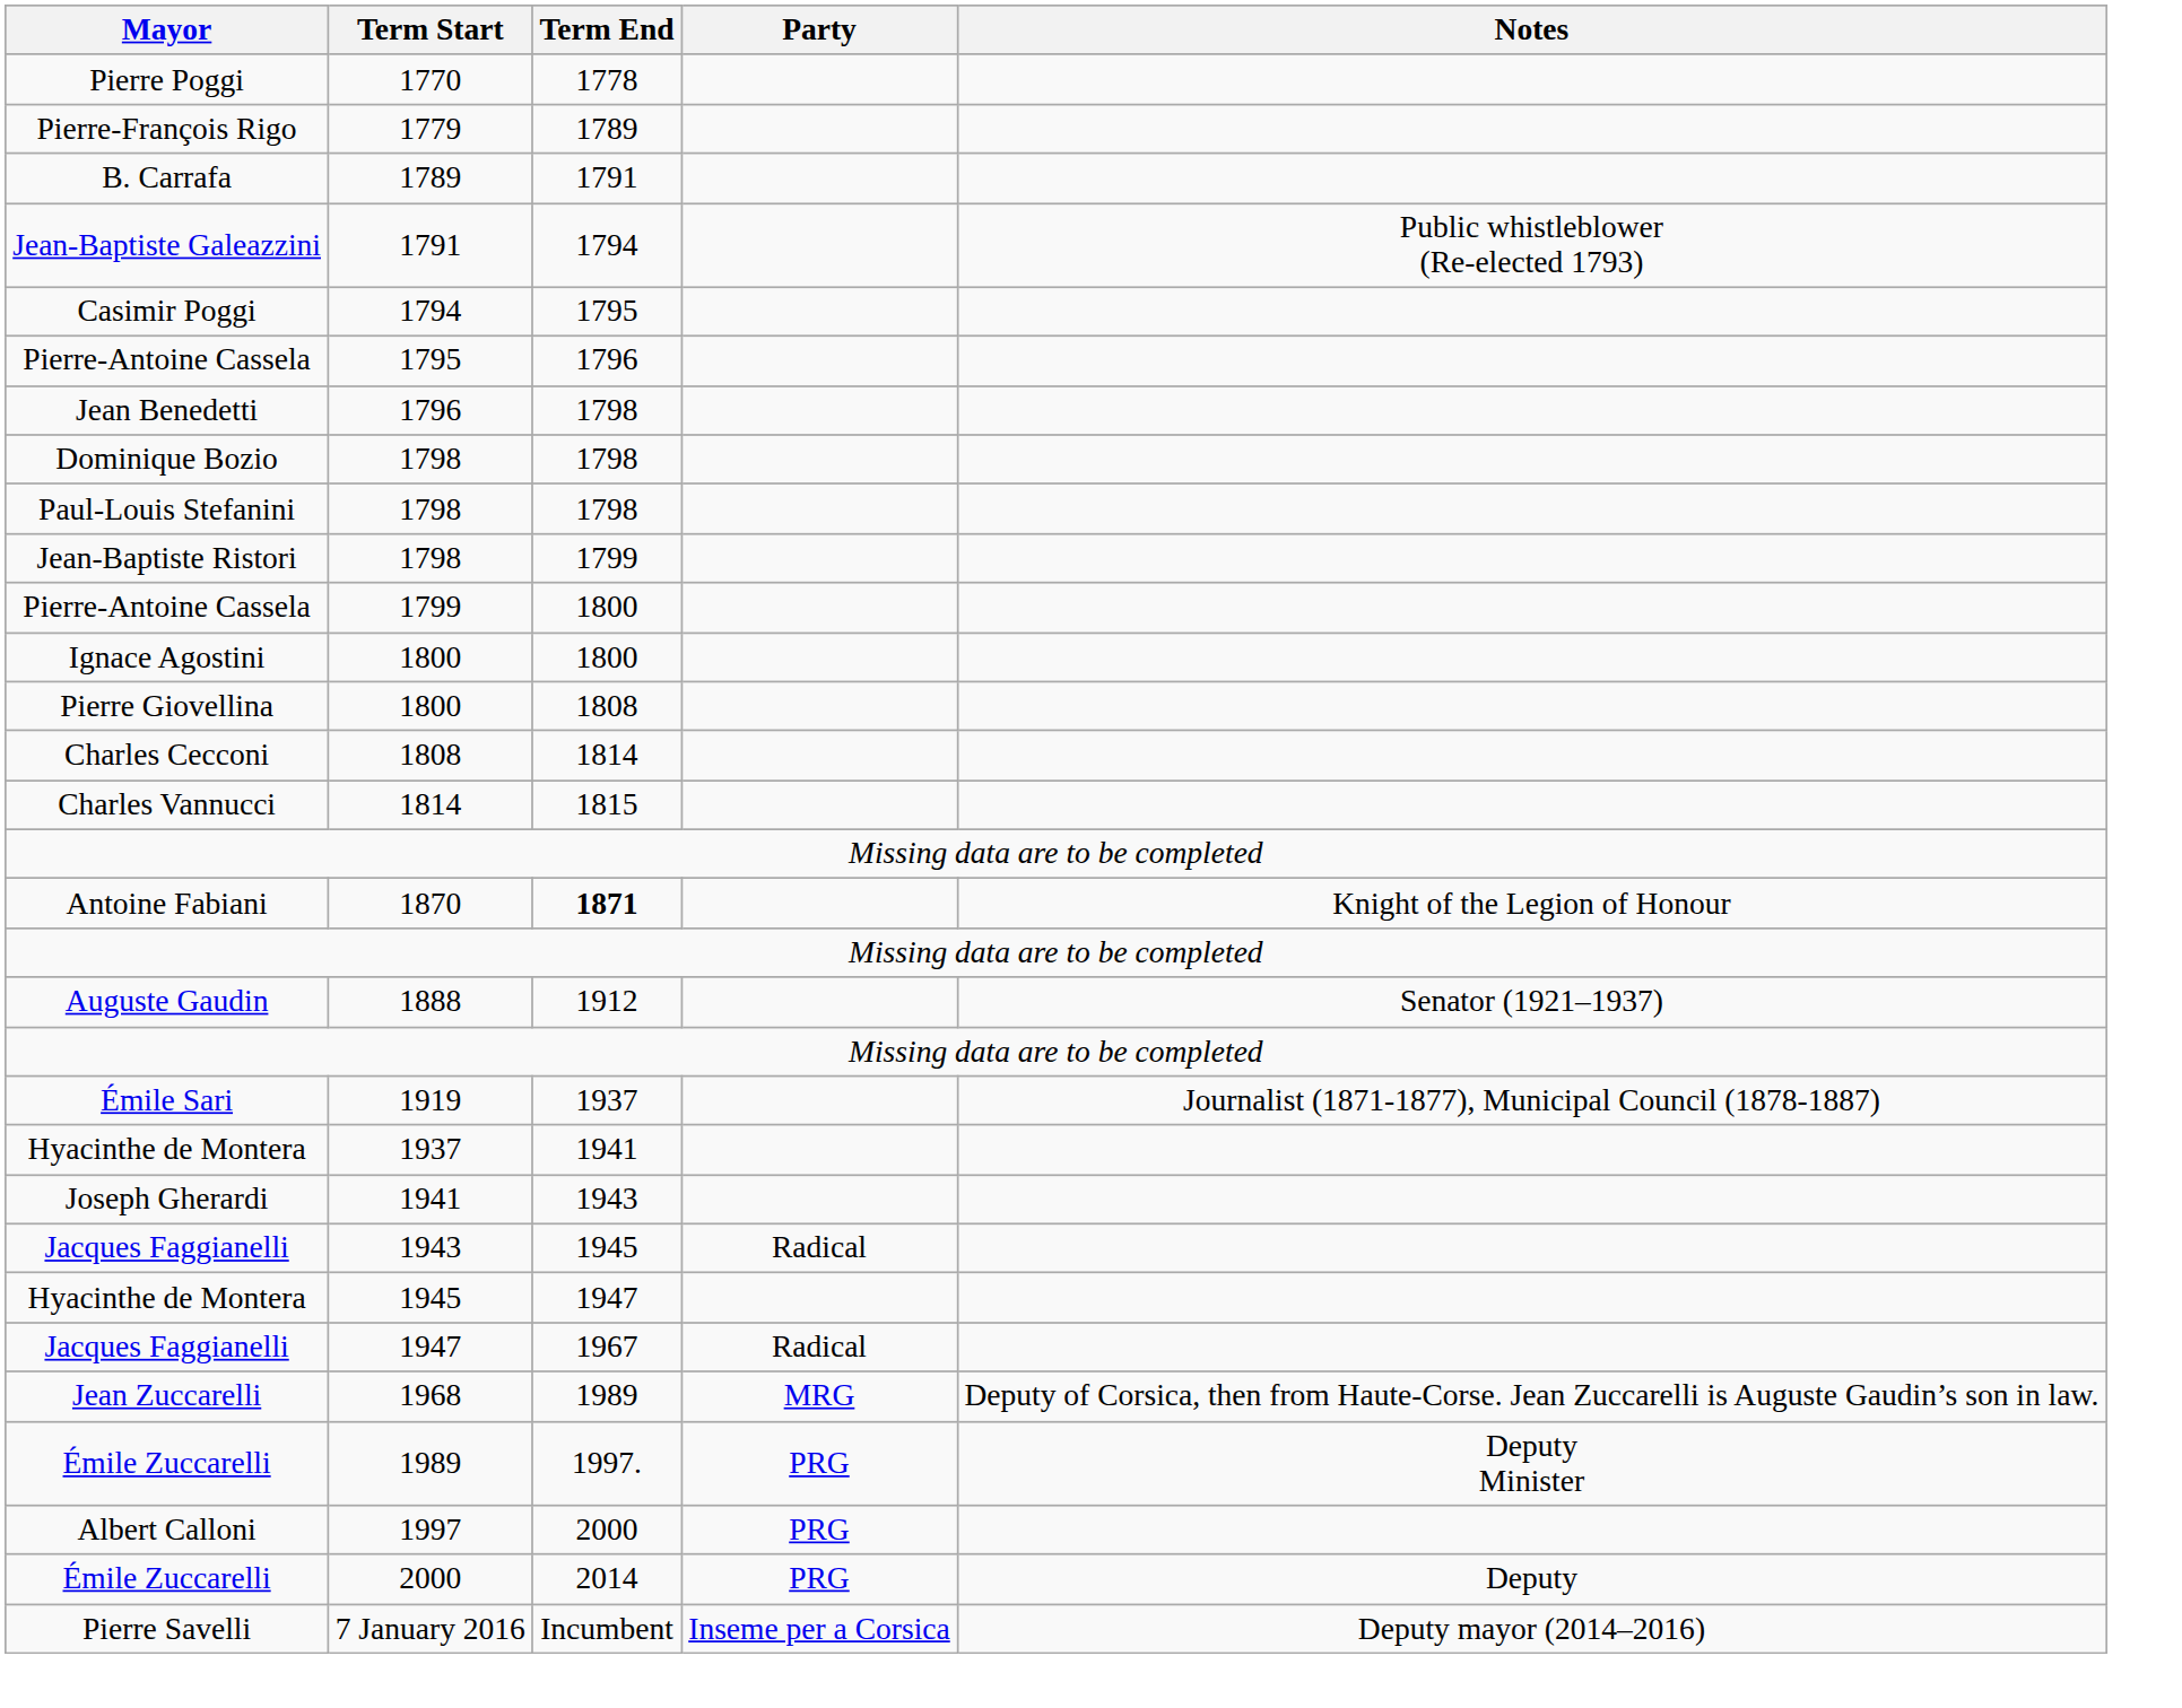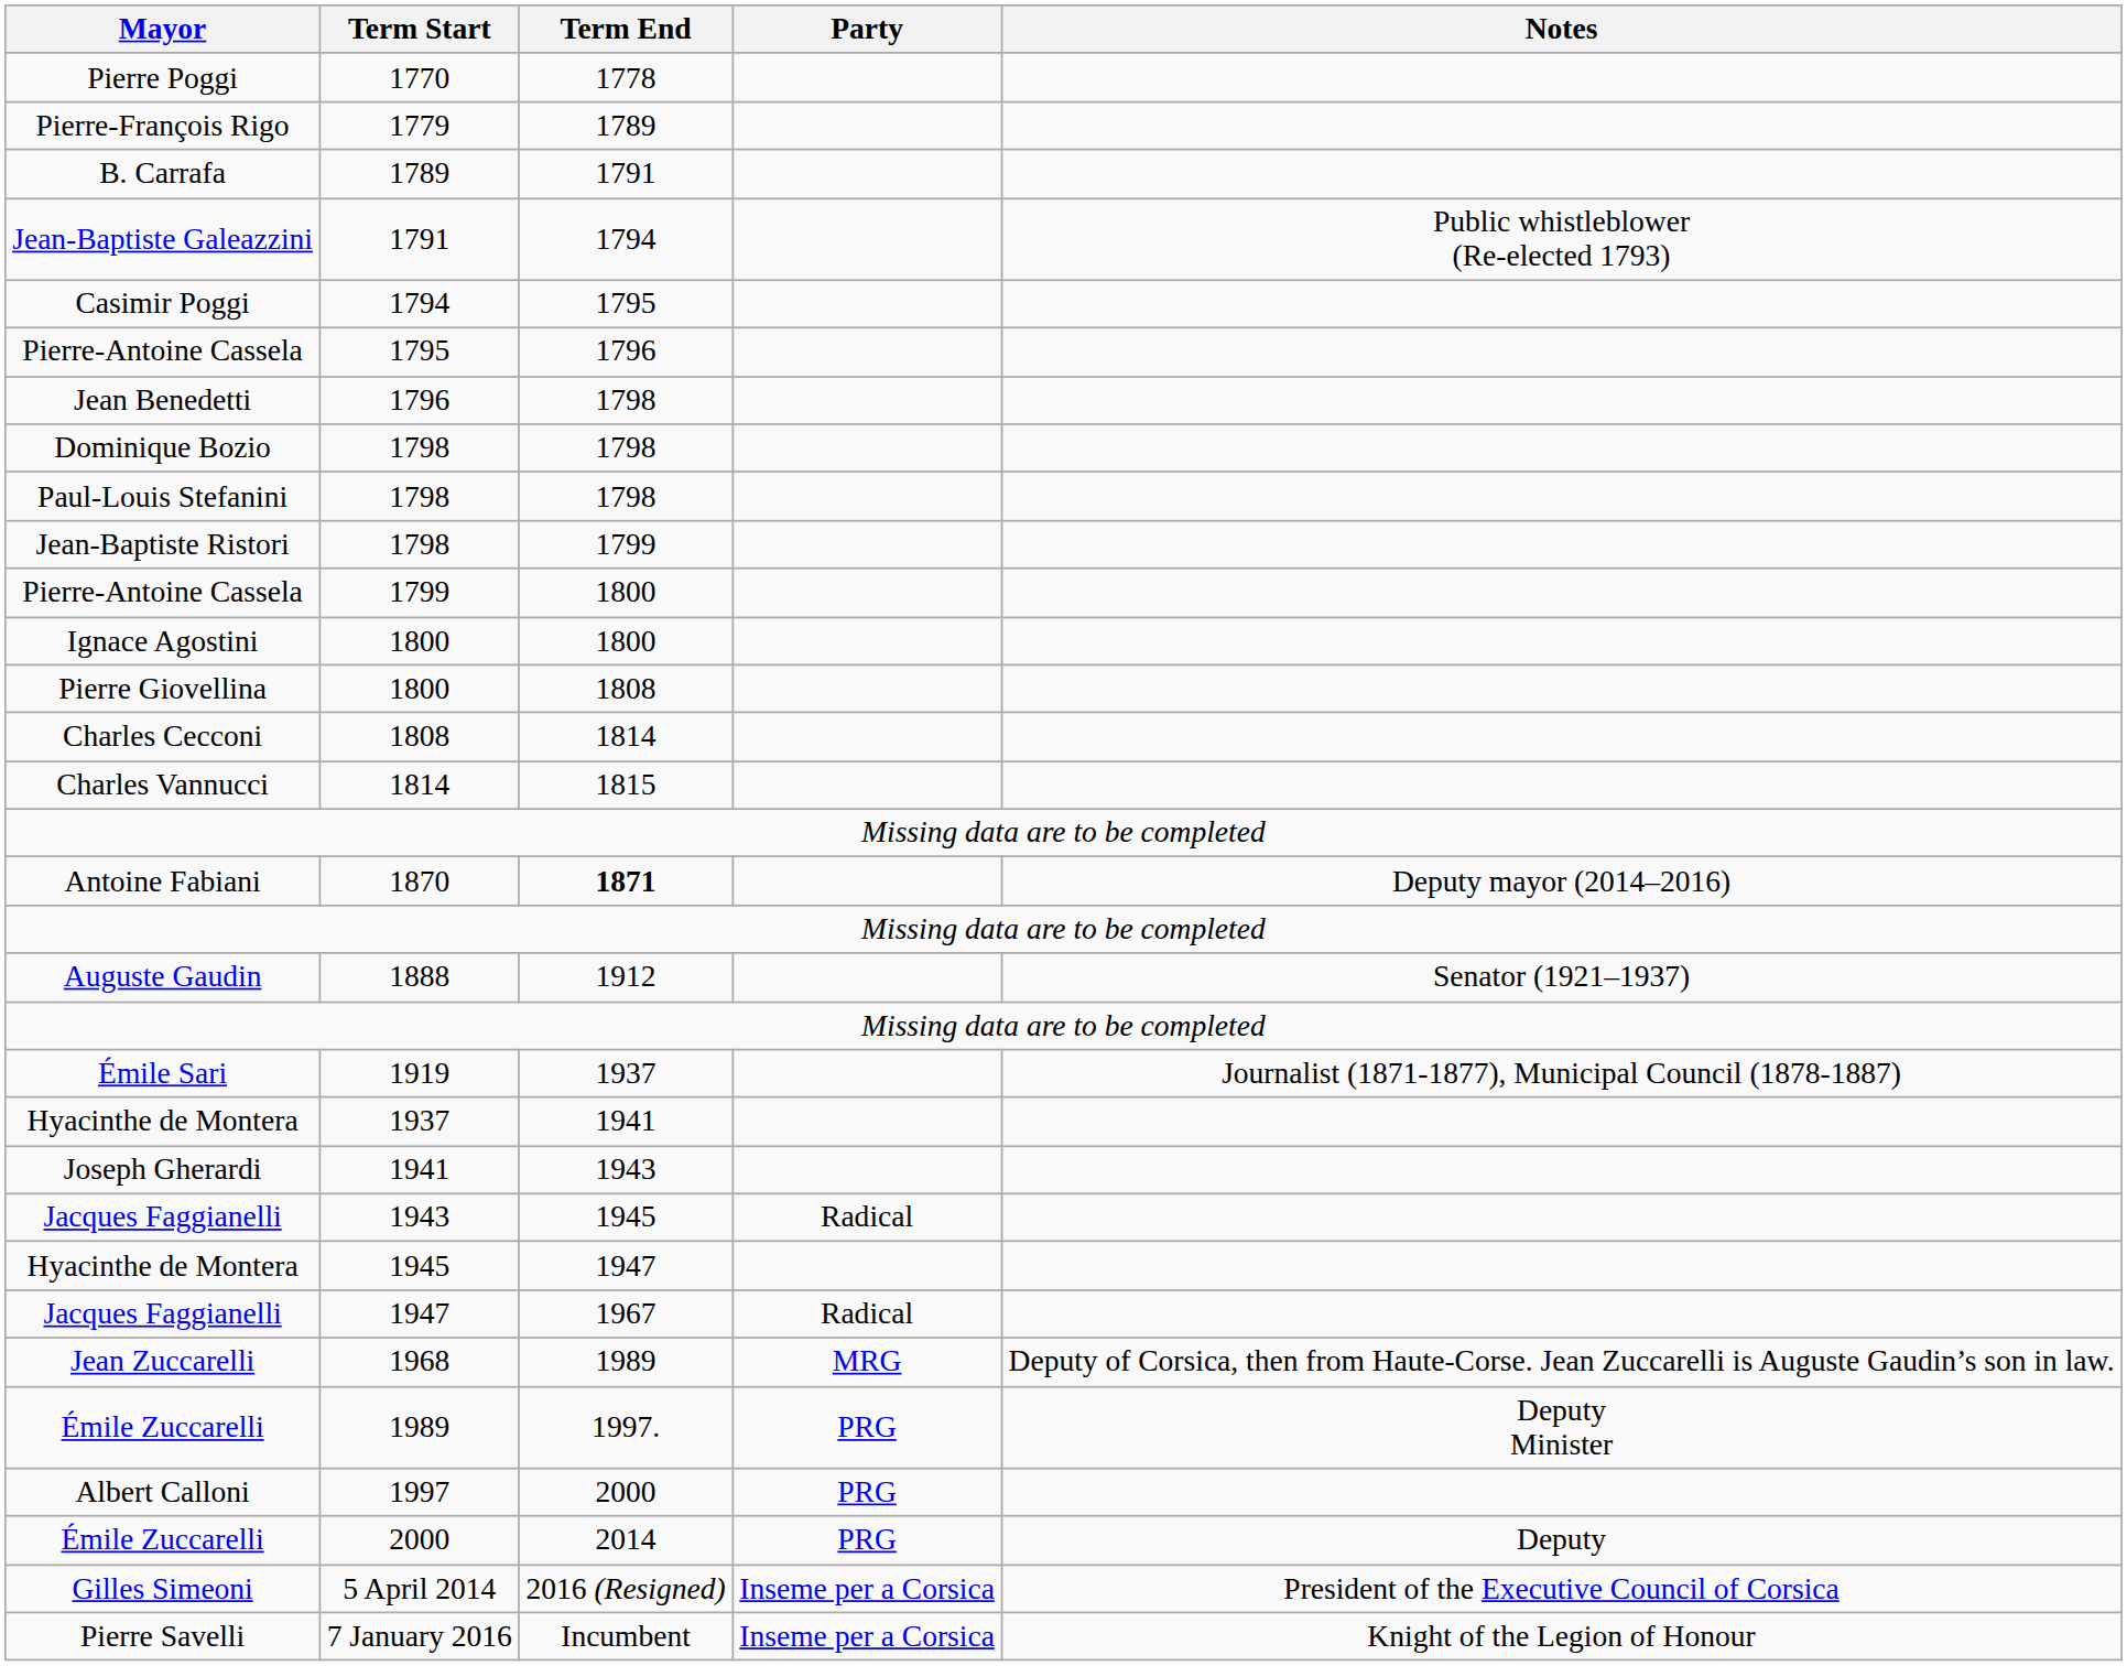 <table class="wikitable plainrowheaders" style="text-align:center">
 <tr>
 <th><a href='#'>Mayor</a></th>
 <th>Term Start</th>
 <th>Term End</th>
 <th>Party</th>
 <th>Notes</th>
 </tr>
 <tr>
 <td>Pierre Poggi</td>
 <td>1770</td>
 <td>1778</td>
 <td></td>
 <td></td>
 </tr>
 <tr>
 <td>Pierre-François Rigo</td>
 <td>1779</td>
 <td>1789</td>
 <td></td>
 <td></td>
 </tr>
 <tr>
 <td>B. Carrafa</td>
 <td>1789</td>
 <td>1791</td>
 <td></td>
 <td></td>
 </tr>
 <tr>
 <td><a href='#'>Jean-Baptiste Galeazzini</a></td>
 <td>1791</td>
 <td>1794</td>
 <td></td>
 <td>Public whistleblower<br>(Re-elected 1793)</td>
 </tr>
 <tr>
 <td>Casimir Poggi</td>
 <td>1794</td>
 <td>1795</td>
 <td></td>
 <td></td>
 </tr>
 <tr>
 <td>Pierre-Antoine Cassela</td>
 <td>1795</td>
 <td>1796</td>
 <td></td>
 <td></td>
 </tr>
 <tr>
 <td>Jean Benedetti</td>
 <td>1796</td>
 <td>1798</td>
 <td></td>
 <td></td>
 </tr>
 <tr>
 <td>Dominique Bozio</td>
 <td>1798</td>
 <td>1798</td>
 <td></td>
 <td></td>
 </tr>
 <tr>
 <td>Paul-Louis Stefanini</td>
 <td>1798</td>
 <td>1798</td>
 <td></td>
 <td></td>
 </tr>
 <tr>
 <td>Jean-Baptiste Ristori</td>
 <td>1798</td>
 <td>1799</td>
 <td></td>
 <td></td>
 </tr>
 <tr>
 <td>Pierre-Antoine Cassela</td>
 <td>1799</td>
 <td>1800</td>
 <td></td>
 <td></td>
 </tr>
 <tr>
 <td>Ignace Agostini</td>
 <td>1800</td>
 <td>1800</td>
 <td></td>
 <td></td>
 </tr>
 <tr>
 <td>Pierre Giovellina</td>
 <td>1800</td>
 <td>1808</td>
 <td></td>
 <td></td>
 </tr>
 <tr>
 <td>Charles Cecconi</td>
 <td>1808</td>
 <td>1814</td>
 <td></td>
 <td></td>
 </tr>
 <tr>
 <td>Charles Vannucci</td>
 <td>1814</td>
 <td>1815</td>
 <td></td>
 <td></td>
 </tr>
 <tr>
 <td colspan=5><em>Missing data are to be completed</em></td>
 </tr>
 <tr>
 <td>Antoine Fabiani</td>
 <td>1870</td>
 <td><strong>1871</strong></td>
 <td></td>
-<td>Knight of the Legion of Honour</td>
+<td>Deputy mayor (2014–2016)</td>
 </tr>
 <tr>
 <td colspan=5><em>Missing data are to be completed</em></td>
 </tr>
 <tr>
 <td><a href='#'>Auguste Gaudin</a></td>
 <td>1888</td>
 <td>1912</td>
 <td></td>
 <td>Senator (1921–1937)</td>
 </tr>
 <tr>
 <td colspan=5><em>Missing data are to be completed</em></td>
 </tr>
 <tr>
 <td><a href='#'>Émile Sari</a></td>
 <td>1919</td>
 <td>1937</td>
 <td></td>
 <td>Journalist (1871-1877), Municipal Council (1878-1887)</td>
 </tr>
 <tr>
 <td>Hyacinthe de Montera</td>
 <td>1937</td>
 <td>1941</td>
 <td></td>
 <td></td>
 </tr>
 <tr>
 <td>Joseph Gherardi</td>
 <td>1941</td>
 <td>1943</td>
 <td></td>
 <td></td>
 </tr>
 <tr>
 <td><a href='#'>Jacques Faggianelli</a></td>
 <td>1943</td>
 <td>1945</td>
 <td>Radical</td>
 <td></td>
 </tr>
 <tr>
 <td>Hyacinthe de Montera</td>
 <td>1945</td>
 <td>1947</td>
 <td></td>
 <td></td>
 </tr>
 <tr>
 <td><a href='#'>Jacques Faggianelli</a></td>
 <td>1947</td>
 <td>1967</td>
 <td>Radical</td>
 <td></td>
 </tr>
 <tr>
 <td><a href='#'>Jean Zuccarelli</a></td>
 <td>1968</td>
 <td>1989</td>
 <td><a href='#'>MRG</a></td>
 <td>Deputy of Corsica, then from Haute-Corse. Jean Zuccarelli is Auguste Gaudin’s son in law.</td>
 </tr>
 <tr>
 <td><a href='#'>Émile Zuccarelli</a></td>
 <td>1989</td>
 <td>1997.</td>
 <td><a href='#'>PRG</a></td>
 <td>Deputy<br>Minister</td>
 </tr>
 <tr>
 <td>Albert Calloni</td>
 <td>1997</td>
 <td>2000</td>
 <td><a href='#'>PRG</a></td>
 <td></td>
 </tr>
 <tr>
 <td><a href='#'>Émile Zuccarelli</a></td>
 <td>2000</td>
 <td>2014</td>
 <td><a href='#'>PRG</a></td>
 <td>Deputy</td>
 </tr>
 <tr>
+<td><a href='#'>Gilles Simeoni</a></td>
+<td>5 April 2014</td>
+<td>2016 <em>(Resigned)</em></td>
+<td><a href='#'>Inseme per a Corsica</a></td>
+<td>President of the <a href='#'>Executive Council of Corsica</a></td>
+</tr>
+<tr>
 <td>Pierre Savelli</td>
 <td>7 January 2016</td>
 <td>Incumbent</td>
 <td><a href='#'>Inseme per a Corsica</a></td>
-<td>Deputy mayor (2014–2016)</td>
+<td>Knight of the Legion of Honour</td>
 </tr>
 </table>
